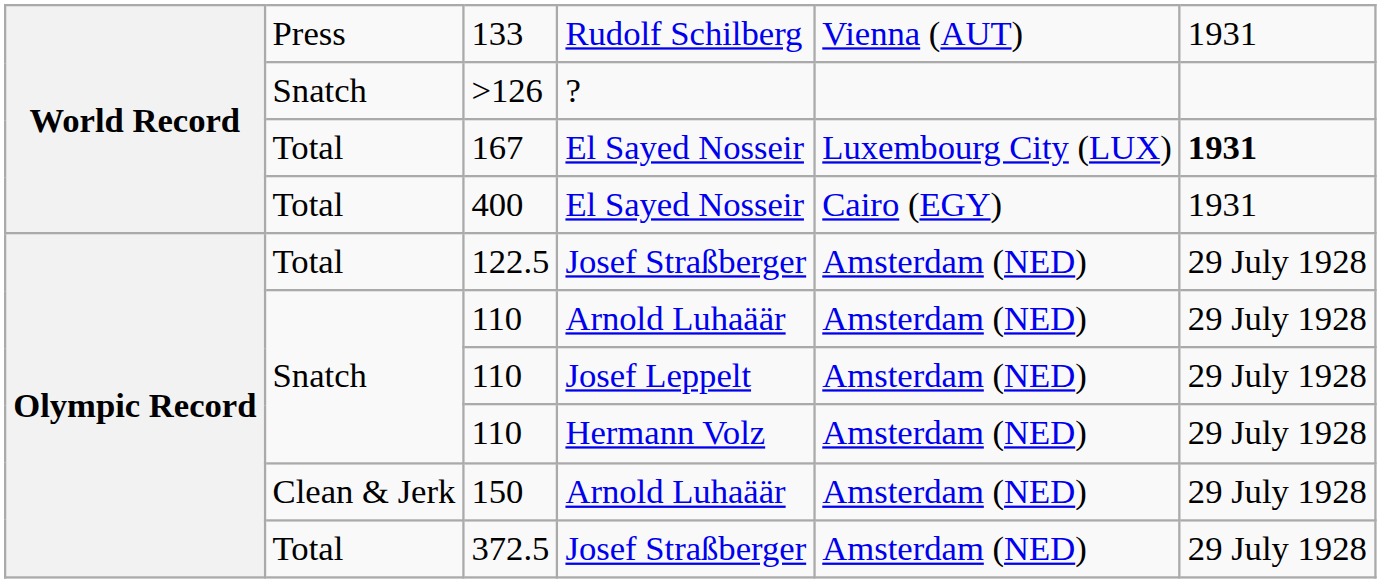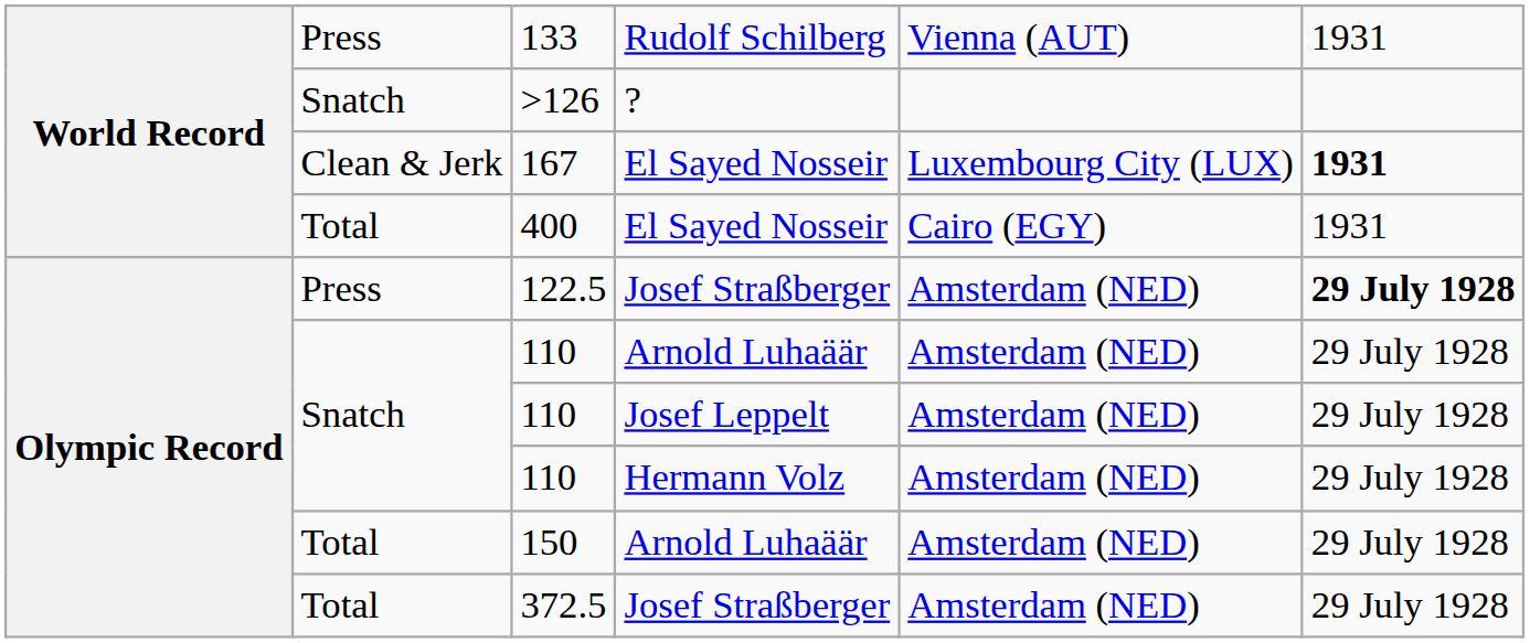 <table class="wikitable" style="font-size:95%;">
 <tr>
 <th rowspan=4>World Record</th>
 <td>Press</td>
 <td>133</td>
 <td> <a href='#'>Rudolf Schilberg</a></td>
 <td><a href='#'>Vienna</a> (<a href='#'>AUT</a>)</td>
 <td>1931</td>
 </tr>
 <tr>
 <td>Snatch</td>
 <td>>126</td>
 <td>?</td>
 <td></td>
 <td></td>
 </tr>
 <tr>
-<td>Total</td>
+<td>Clean & Jerk</td>
 <td>167</td>
 <td> <a href='#'>El Sayed Nosseir</a></td>
 <td><a href='#'>Luxembourg City</a> (<a href='#'>LUX</a>)</td>
 <td><strong>1931</strong></td>
 </tr>
 <tr>
 <td>Total</td>
 <td>400</td>
 <td> <a href='#'>El Sayed Nosseir</a></td>
 <td><a href='#'>Cairo</a> (<a href='#'>EGY</a>)</td>
 <td>1931</td>
 </tr>
 <tr>
 <th rowspan=6>Olympic Record</th>
-<td>Total</td>
+<td>Press</td>
 <td>122.5</td>
 <td> <a href='#'>Josef Straßberger</a></td>
 <td><a href='#'>Amsterdam</a> (<a href='#'>NED</a>)</td>
-<td>29 July 1928</td>
+<td><strong>29 July 1928</strong></td>
 </tr>
 <tr>
 <td rowspan=3>Snatch</td>
 <td>110</td>
 <td> <a href='#'>Arnold Luhaäär</a></td>
 <td><a href='#'>Amsterdam</a> (<a href='#'>NED</a>)</td>
 <td>29 July 1928</td>
 </tr>
 <tr>
 <td>110</td>
 <td> <a href='#'>Josef Leppelt</a></td>
 <td><a href='#'>Amsterdam</a> (<a href='#'>NED</a>)</td>
 <td>29 July 1928</td>
 </tr>
 <tr>
 <td>110</td>
 <td> <a href='#'>Hermann Volz</a></td>
 <td><a href='#'>Amsterdam</a> (<a href='#'>NED</a>)</td>
 <td>29 July 1928</td>
 </tr>
 <tr>
-<td>Clean & Jerk</td>
+<td>Total</td>
 <td>150</td>
 <td> <a href='#'>Arnold Luhaäär</a></td>
 <td><a href='#'>Amsterdam</a> (<a href='#'>NED</a>)</td>
 <td>29 July 1928</td>
 </tr>
 <tr>
 <td>Total</td>
 <td>372.5</td>
 <td> <a href='#'>Josef Straßberger</a></td>
 <td><a href='#'>Amsterdam</a> (<a href='#'>NED</a>)</td>
 <td>29 July 1928</td>
 </tr>
 </table>
